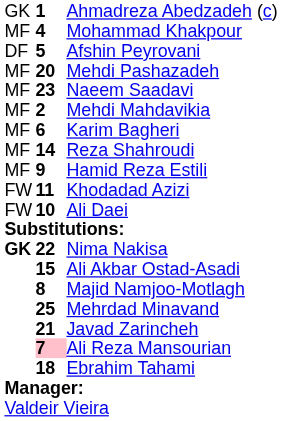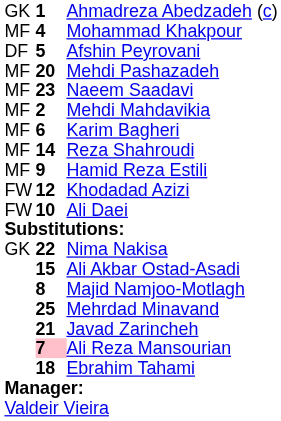 <table cellspacing="0" cellpadding="0" style="font-size:90%; margin:0.2em auto;">
 <tr>
 <th width="25"></th>
 <th width="25"></th>
 </tr>
 <tr>
 <td>GK</td>
 <td><strong>1</strong></td>
 <td><a href='#'>Ahmadreza Abedzadeh</a> (<a href='#'>c</a>)</td>
 </tr>
 <tr>
 <td>MF</td>
 <td><strong>4</strong></td>
 <td><a href='#'>Mohammad Khakpour</a></td>
 <td></td>
 </tr>
 <tr>
 <td>DF</td>
 <td><strong>5</strong></td>
 <td><a href='#'>Afshin Peyrovani</a></td>
 </tr>
 <tr>
 <td>MF</td>
 <td><strong>20</strong></td>
 <td><a href='#'>Mehdi Pashazadeh</a></td>
 </tr>
 <tr>
 <td>MF</td>
 <td><strong>23</strong></td>
 <td><a href='#'>Naeem Saadavi</a></td>
 <td></td>
 </tr>
 <tr>
 <td>MF</td>
 <td><strong>2</strong></td>
 <td><a href='#'>Mehdi Mahdavikia</a></td>
 <td></td>
 </tr>
 <tr>
 <td>MF</td>
 <td><strong>6</strong></td>
 <td><a href='#'>Karim Bagheri</a></td>
 <td></td>
 </tr>
 <tr>
 <td>MF</td>
 <td><strong>14</strong></td>
 <td><a href='#'>Reza Shahroudi</a></td>
 <td></td>
 </tr>
 <tr>
 <td>MF</td>
 <td><strong>9</strong></td>
 <td><a href='#'>Hamid Reza Estili</a></td>
 </tr>
 <tr>
 <td>FW</td>
-<td><strong>11</strong></td>
+<td><strong>12</strong></td>
 <td><a href='#'>Khodadad Azizi</a></td>
 </tr>
 <tr>
 <td>FW</td>
 <td><strong>10</strong></td>
 <td><a href='#'>Ali Daei</a></td>
 </tr>
 <tr>
 <td colspan=3><strong>Substitutions:</strong></td>
 </tr>
 <tr>
-<td><strong>GK</strong></td>
+<td>GK</td>
 <td><strong>22</strong></td>
 <td><a href='#'>Nima Nakisa</a></td>
 </tr>
 <tr>
 <td></td>
 <td><strong>15</strong></td>
 <td><a href='#'>Ali Akbar Ostad-Asadi</a></td>
 <td></td>
 </tr>
 <tr>
 <td></td>
 <td><strong>8</strong></td>
 <td><a href='#'>Majid Namjoo-Motlagh</a></td>
 </tr>
 <tr>
 <td></td>
 <td><strong>25</strong></td>
 <td><a href='#'>Mehrdad Minavand</a></td>
 </tr>
 <tr>
 <td></td>
 <td><strong>21</strong></td>
 <td><a href='#'>Javad Zarincheh</a></td>
 </tr>
 <tr>
 <td></td>
 <td style="background: pink;"><strong>7</strong></td>
 <td><a href='#'>Ali Reza Mansourian</a></td>
 <td></td>
 </tr>
 <tr>
 <td></td>
 <td><strong>18</strong></td>
 <td><a href='#'>Ebrahim Tahami</a></td>
 <td>  </td>
 </tr>
 <tr>
 <td colspan=3><strong>Manager:</strong></td>
 </tr>
 <tr>
 <td colspan="4"> <a href='#'>Valdeir Vieira</a></td>
 </tr>
 </table>
